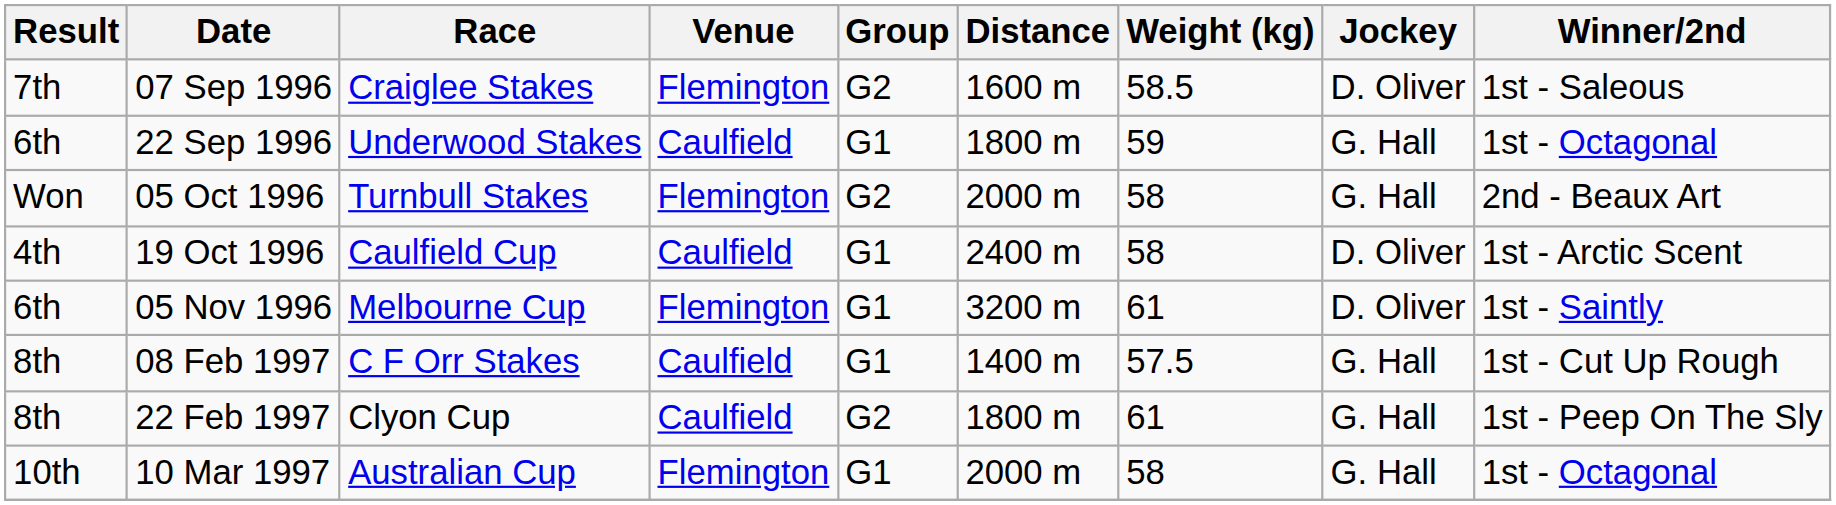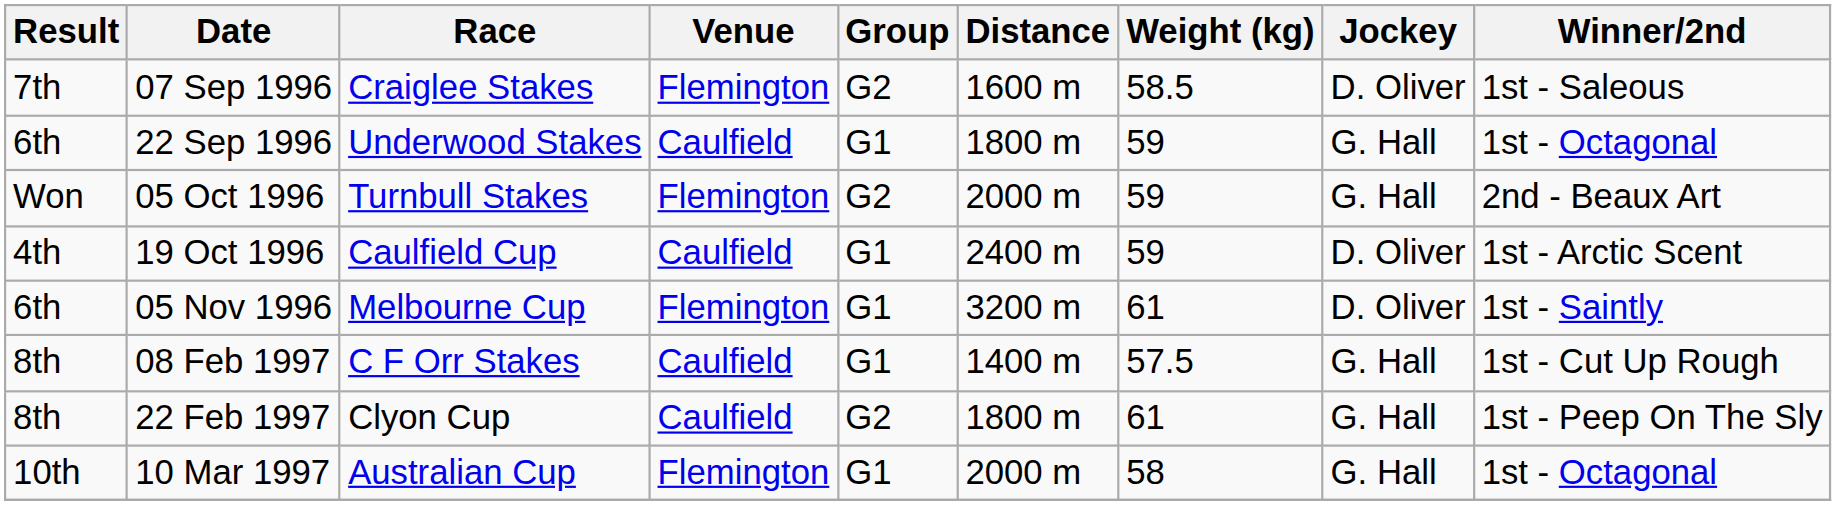 <table class="wikitable">
 <tr>
 <th>Result</th>
 <th>Date</th>
 <th>Race</th>
 <th>Venue</th>
 <th>Group</th>
 <th>Distance</th>
 <th>Weight (kg)</th>
 <th>Jockey</th>
 <th>Winner/2nd</th>
 </tr>
 <tr>
 <td>7th</td>
 <td>07 Sep 1996</td>
 <td><a href='#'>Craiglee Stakes</a></td>
 <td><a href='#'>Flemington</a></td>
 <td>G2</td>
 <td>1600 m</td>
 <td>58.5</td>
 <td>D. Oliver</td>
 <td>1st - Saleous</td>
 </tr>
 <tr>
 <td>6th</td>
 <td>22 Sep 1996</td>
 <td><a href='#'>Underwood Stakes</a></td>
 <td><a href='#'>Caulfield</a></td>
 <td>G1</td>
 <td>1800 m</td>
 <td>59</td>
 <td>G. Hall</td>
 <td>1st - <a href='#'>Octagonal</a></td>
 </tr>
 <tr>
 <td>Won</td>
 <td>05 Oct 1996</td>
 <td><a href='#'>Turnbull Stakes</a></td>
 <td><a href='#'>Flemington</a></td>
 <td>G2</td>
 <td>2000 m</td>
-<td>58</td>
+<td>59</td>
 <td>G. Hall</td>
 <td>2nd - Beaux Art</td>
 </tr>
 <tr>
 <td>4th</td>
 <td>19 Oct 1996</td>
 <td><a href='#'>Caulfield Cup</a></td>
 <td><a href='#'>Caulfield</a></td>
 <td>G1</td>
 <td>2400 m</td>
-<td>58</td>
+<td>59</td>
 <td>D. Oliver</td>
 <td>1st - Arctic Scent</td>
 </tr>
 <tr>
 <td>6th</td>
 <td>05 Nov 1996</td>
 <td><a href='#'>Melbourne Cup</a></td>
 <td><a href='#'>Flemington</a></td>
 <td>G1</td>
 <td>3200 m</td>
 <td>61</td>
 <td>D. Oliver</td>
 <td>1st - <a href='#'>Saintly</a></td>
 </tr>
 <tr>
 <td>8th</td>
 <td>08 Feb 1997</td>
 <td><a href='#'>C F Orr Stakes</a></td>
 <td><a href='#'>Caulfield</a></td>
 <td>G1</td>
 <td>1400 m</td>
 <td>57.5</td>
 <td>G. Hall</td>
 <td>1st - Cut Up Rough</td>
 </tr>
 <tr>
 <td>8th</td>
 <td>22 Feb 1997</td>
 <td>Clyon Cup</td>
 <td><a href='#'>Caulfield</a></td>
 <td>G2</td>
 <td>1800 m</td>
 <td>61</td>
 <td>G. Hall</td>
 <td>1st - Peep On The Sly</td>
 </tr>
 <tr>
 <td>10th</td>
 <td>10 Mar 1997</td>
 <td><a href='#'>Australian Cup</a></td>
 <td><a href='#'>Flemington</a></td>
 <td>G1</td>
 <td>2000 m</td>
 <td>58</td>
 <td>G. Hall</td>
 <td>1st - <a href='#'>Octagonal</a></td>
 </tr>
 <tr>
 </tr>
 </table>
